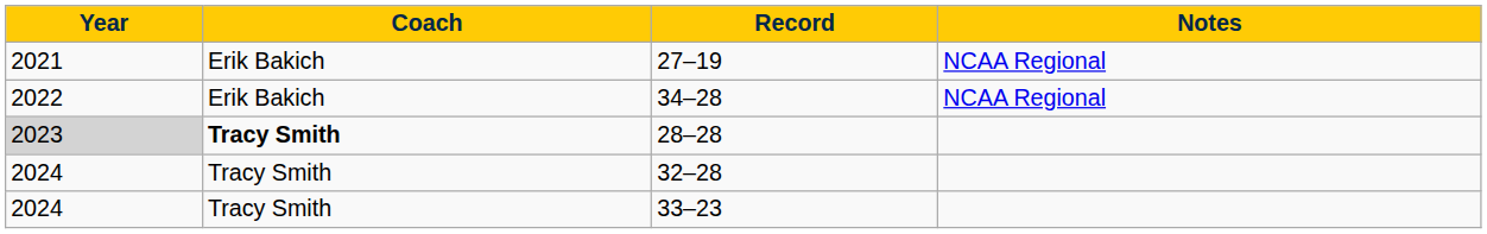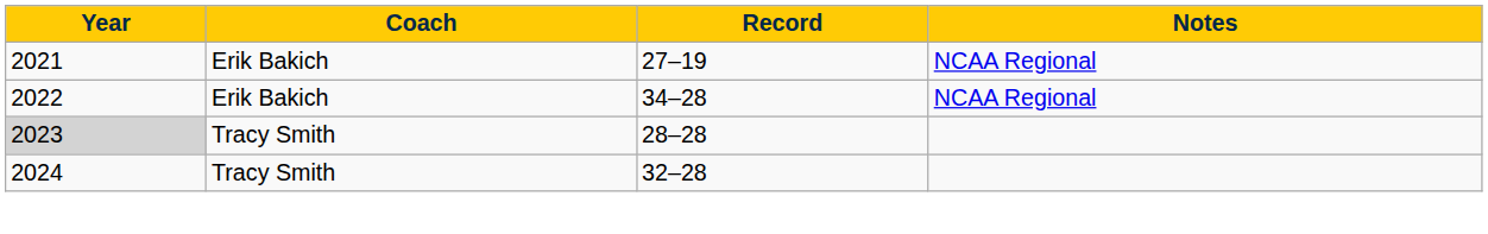 <table cellpadding="1" style="width:80%;" class="wikitable sortable" style="text-align:center;">
 <tr>
 <th style="background: #FFCB05; color:#00274C;">Year</th>
 <th style="background: #FFCB05; color:#00274C;">Coach</th>
 <th style="background: #FFCB05; color:#00274C;">Record</th>
 <th style="background: #FFCB05; color:#00274C;">Notes</th>
 </tr>
 <tr>
 <td>2021</td>
 <td>Erik Bakich</td>
 <td>27–19</td>
 <td><a href='#'>NCAA Regional</a></td>
 </tr>
 <tr>
 <td>2022</td>
 <td>Erik Bakich</td>
 <td>34–28</td>
 <td><a href='#'>NCAA Regional</a></td>
 </tr>
 <tr>
 <td style="background: lightgrey;">2023</td>
-<td><strong>Tracy Smith</strong></td>
+<td>Tracy Smith</td>
 <td>28–28</td>
 <td></td>
 </tr>
 <tr>
 <td>2024</td>
 <td>Tracy Smith</td>
 <td>32–28</td>
 <td></td>
 </tr>
-<tr>
-<td>2024</td>
-<td>Tracy Smith</td>
-<td>33–23</td>
-<td></td>
-</tr>
 </table>
